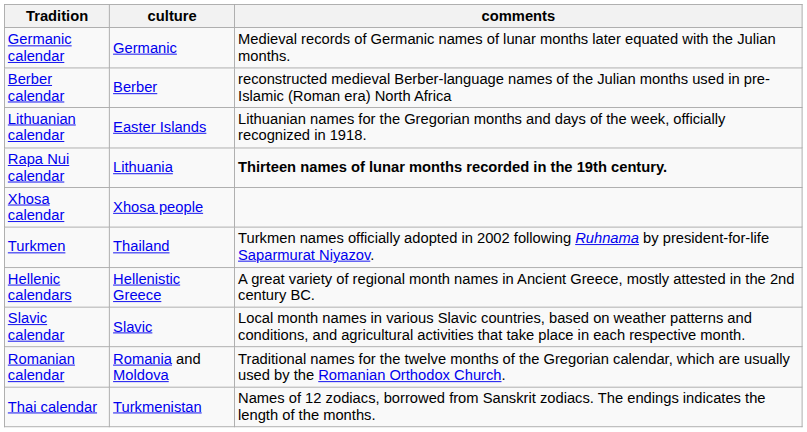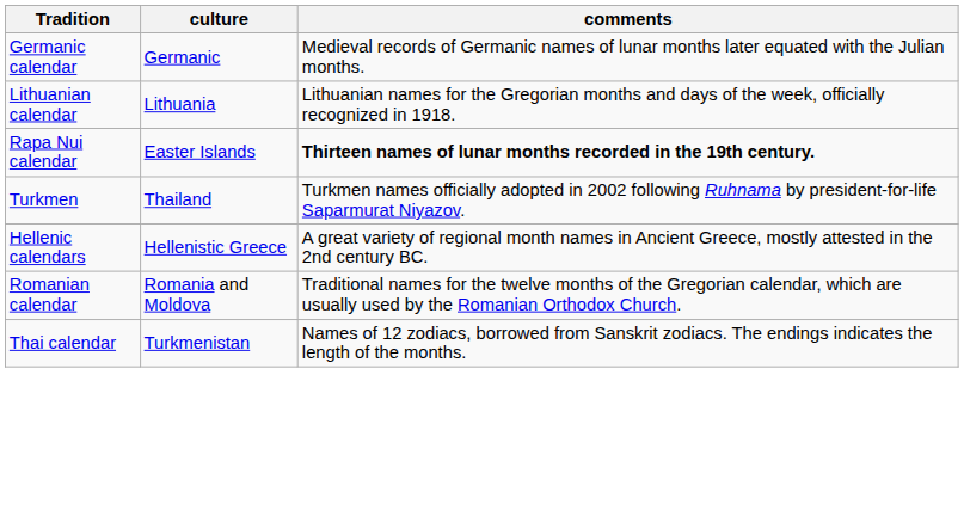 <table class="wikitable">
 <tr>
 <th>Tradition</th>
 <th>culture</th>
 <th>comments</th>
 </tr>
 <tr>
 <td><a href='#'>Germanic calendar</a></td>
 <td><a href='#'>Germanic</a></td>
 <td>Medieval records of Germanic names of lunar months later equated with the Julian months.</td>
 </tr>
 <tr>
-<td><a href='#'>Berber calendar</a></td>
-<td><a href='#'>Berber</a></td>
-<td>reconstructed medieval Berber-language names of the Julian months used in pre-Islamic (Roman era) North Africa</td>
-</tr>
-<tr>
 <td><a href='#'>Lithuanian calendar</a></td>
-<td><a href='#'>Easter Islands</a></td>
+<td><a href='#'>Lithuania</a></td>
 <td>Lithuanian names for the Gregorian months and days of the week, officially recognized in 1918.</td>
 </tr>
 <tr>
 <td><a href='#'>Rapa Nui calendar</a></td>
-<td><a href='#'>Lithuania</a></td>
+<td><a href='#'>Easter Islands</a></td>
 <td><strong>Thirteen names of lunar months recorded in the 19th century.</strong></td>
-</tr>
-<tr>
-<td><a href='#'>Xhosa calendar</a></td>
-<td><a href='#'>Xhosa people</a></td>
-<td></td>
 </tr>
 <tr>
 <td><a href='#'>Turkmen</a></td>
 <td><a href='#'>Thailand</a></td>
 <td>Turkmen names officially adopted in 2002 following <em><a href='#'>Ruhnama</a></em> by president-for-life <a href='#'>Saparmurat Niyazov</a>.</td>
 </tr>
 <tr>
 <td><a href='#'>Hellenic calendars</a></td>
 <td><a href='#'>Hellenistic Greece</a></td>
 <td>A great variety of regional month names in Ancient Greece, mostly attested in the 2nd century BC.</td>
 </tr>
 <tr>
-<td><a href='#'>Slavic calendar</a></td>
-<td><a href='#'>Slavic</a></td>
-<td>Local month names in various Slavic countries, based on weather patterns and conditions, and agricultural activities that take place in each respective month.</td>
-</tr>
-<tr>
 <td><a href='#'>Romanian calendar</a></td>
 <td><a href='#'>Romania</a> and <a href='#'>Moldova</a></td>
 <td>Traditional names for the twelve months of the Gregorian calendar, which are usually used by the <a href='#'>Romanian Orthodox Church</a>.</td>
 </tr>
 <tr>
 <td><a href='#'>Thai calendar</a></td>
 <td><a href='#'>Turkmenistan</a></td>
 <td>Names of 12 zodiacs, borrowed from Sanskrit zodiacs. The endings indicates the length of the months.</td>
 </tr>
 </table>
